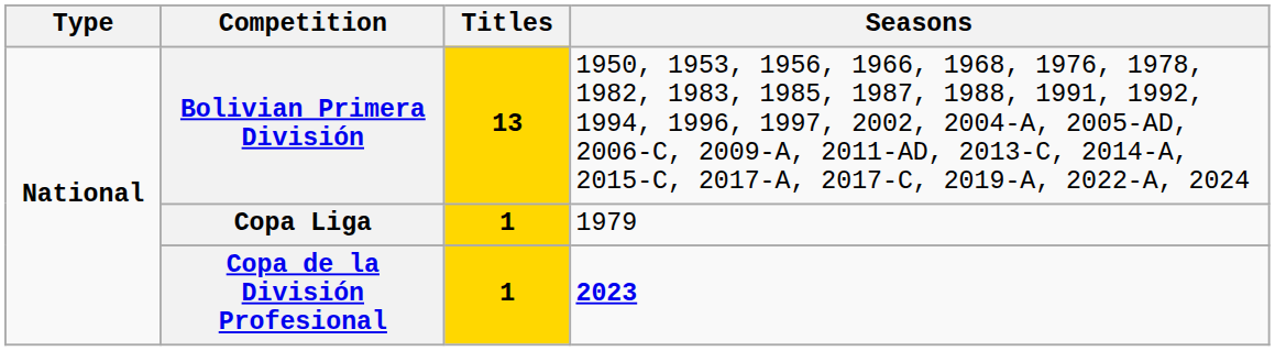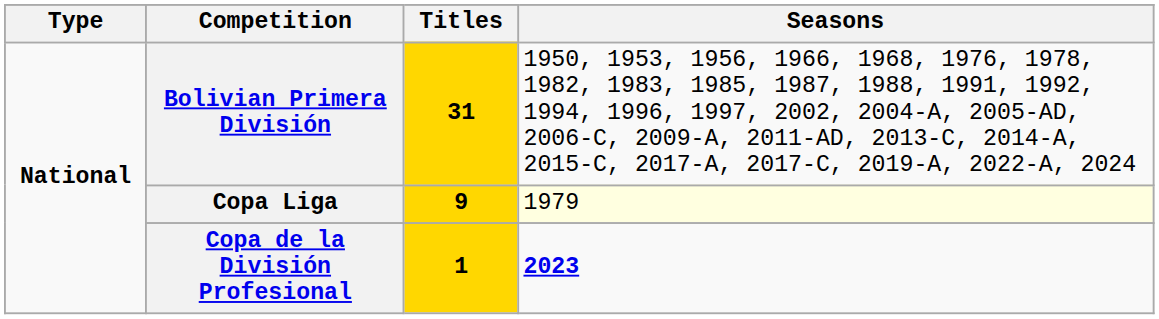 <table class="wikitable plainrowheaders" style="font-size:95%; text-align:center;">
 <tr>
 <th style="width: 1%;">Type</th>
 <th style="width: 5%;">Competition</th>
 <th style="width: 1%;">Titles</th>
 <th style="width: 21%;">Seasons</th>
 </tr>
 <tr>
 <td rowspan="4"><strong>National</strong></td>
 <th scope=col><a href='#'>Bolivian Primera División</a></th>
-<td bgcolor="gold"><strong>13</strong></td>
+<td bgcolor="gold"><strong>31</strong></td>
 <td align="left">1950, 1953, 1956, 1966, 1968, 1976, 1978, 1982, 1983, 1985, 1987, 1988, 1991, 1992, 1994, 1996, 1997, 2002, 2004-A, 2005-AD, 2006-C, 2009-A, 2011-AD, 2013-C, 2014-A, 2015-C, 2017-A, 2017-C, 2019-A, 2022-A, 2024</td>
 </tr>
 <tr>
 <th scope="col">Copa Liga</th>
-<td bgcolor="gold"><strong>1</strong></td>
-<td align="left">1979</td>
+<td bgcolor="gold"><strong>9</strong></td>
+<td align="left" style="background: lightyellow;">1979</td>
 </tr>
 <tr>
 <th scope="col"><a href='#'>Copa de la División Profesional</a></th>
 <td bgcolor="gold"><strong>1</strong></td>
 <td align="left"><strong><a href='#'>2023</a></strong></td>
 </tr>
 </table>
